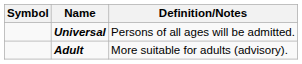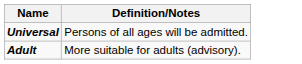 <table class="wikitable">
 <tr>
-<th>Symbol</th>
 <th>Name</th>
 <th>Definition/Notes</th>
 </tr>
 <tr>
-<td align="center"></td>
 <td><strong><em>Universal</em></strong></td>
 <td>Persons of all ages will be admitted.</td>
 </tr>
 <tr>
-<td align="center"></td>
 <td><strong><em>Adult</em></strong></td>
 <td>More suitable for adults (advisory).</td>
 </tr>
 </table>
